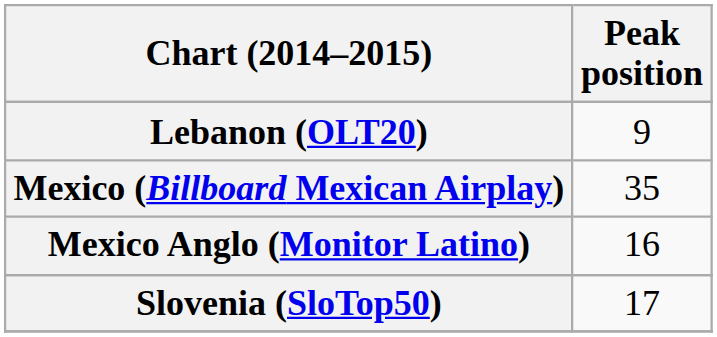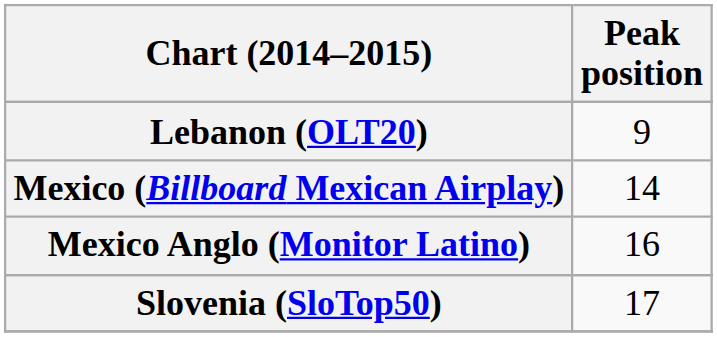 <table class="wikitable plainrowheaders sortable" style="text-align:center">
 <tr>
 <th scope="col">Chart (2014–2015)</th>
 <th scope="col">Peak<br>position</th>
 </tr>
 <tr>
 </tr>
 <tr>
 </tr>
 <tr>
 </tr>
 <tr>
 </tr>
 <tr>
 </tr>
 <tr>
 </tr>
 <tr>
 </tr>
 <tr>
 </tr>
 <tr>
 </tr>
 <tr>
 </tr>
 <tr>
 </tr>
 <tr>
 </tr>
 <tr>
 </tr>
 <tr>
 </tr>
 <tr>
 </tr>
 <tr>
 </tr>
 <tr>
 </tr>
 <tr>
 </tr>
 <tr>
 </tr>
 <tr>
 </tr>
 <tr>
 </tr>
 <tr>
 </tr>
 <tr>
 <th scope="row">Lebanon (<a href='#'>OLT20</a>)</th>
 <td>9</td>
 </tr>
 <tr>
 <th scope="row">Mexico (<a href='#'><em>Billboard</em> Mexican Airplay</a>)</th>
-<td>35</td>
+<td>14</td>
 </tr>
 <tr>
 <th scope="row">Mexico Anglo (<a href='#'>Monitor Latino</a>)</th>
 <td>16</td>
 </tr>
 <tr>
 </tr>
 <tr>
 </tr>
 <tr>
 </tr>
 <tr>
 </tr>
 <tr>
 </tr>
 <tr>
 </tr>
 <tr>
 </tr>
 <tr>
 </tr>
 <tr>
 <th scope="row">Slovenia (<a href='#'>SloTop50</a>)</th>
 <td>17</td>
 </tr>
 <tr>
 </tr>
 <tr>
 </tr>
 <tr>
 </tr>
 <tr>
 </tr>
 <tr>
 </tr>
 <tr>
 </tr>
 <tr>
 </tr>
 <tr>
 </tr>
 <tr>
 </tr>
 <tr>
 </tr>
 </table>
